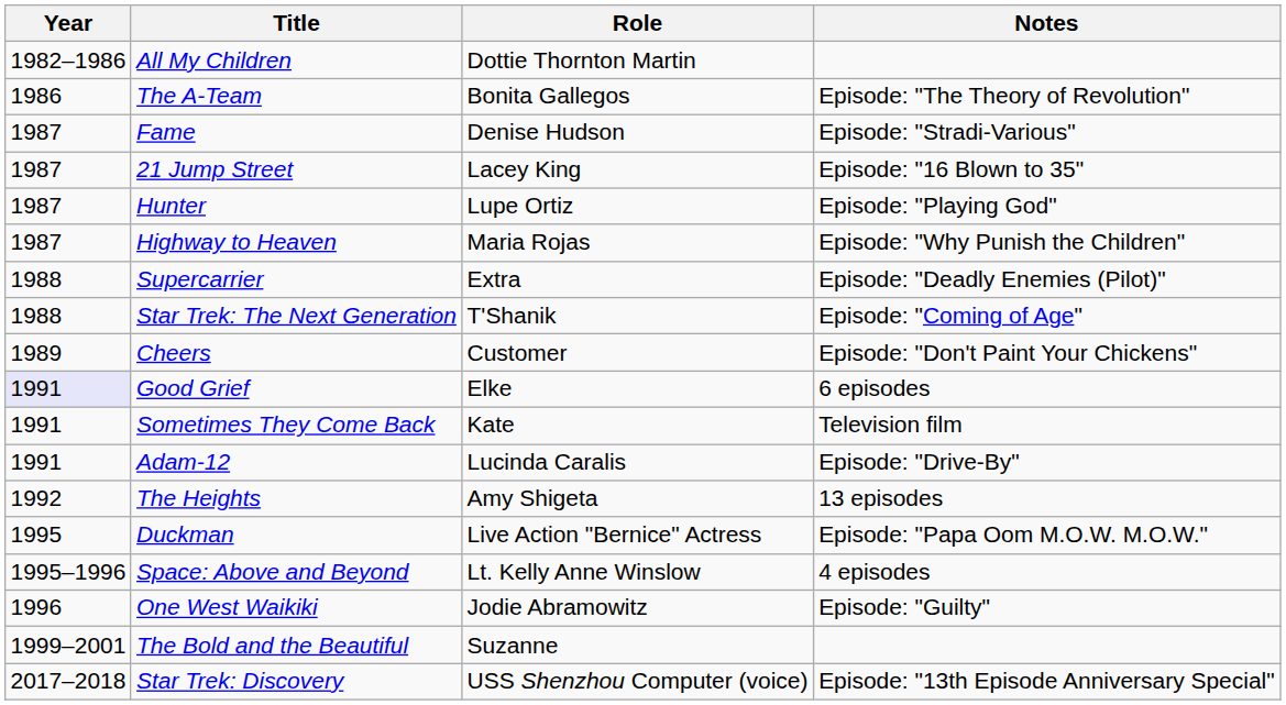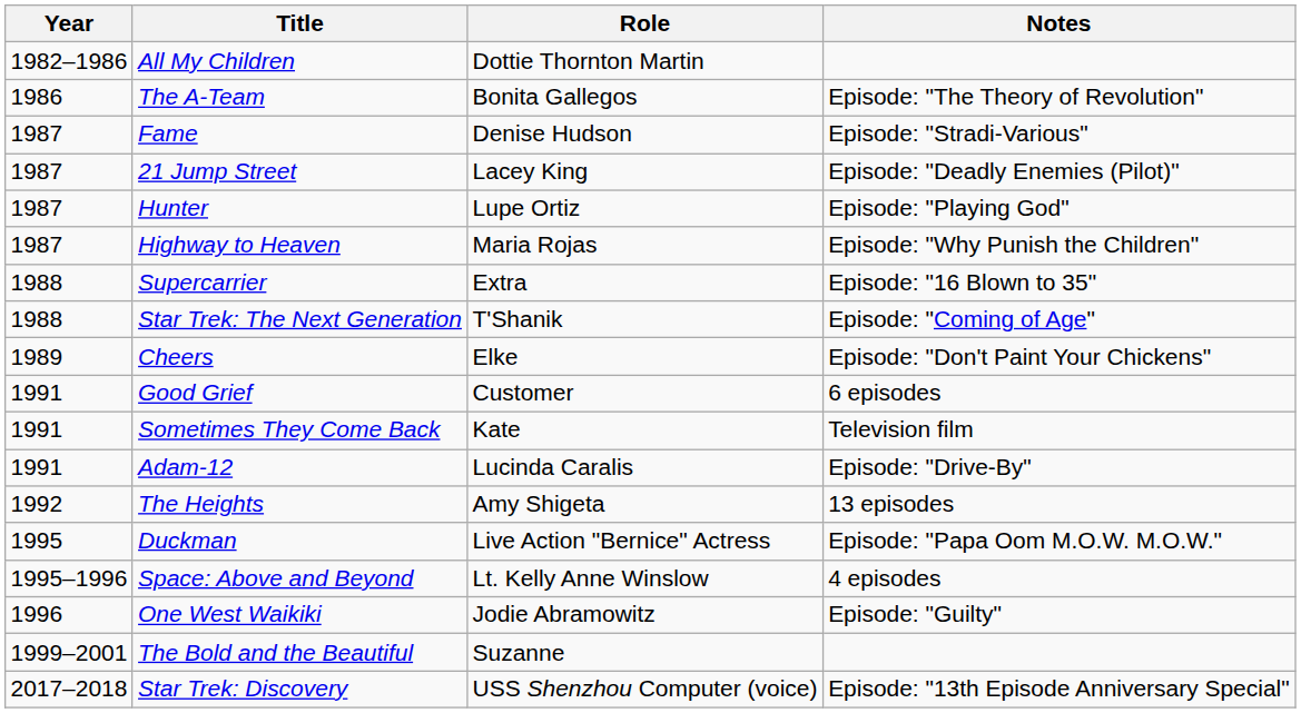 <table class="wikitable sortable">
 <tr>
 <th>Year</th>
 <th>Title</th>
 <th>Role</th>
 <th>Notes</th>
 </tr>
 <tr>
 <td>1982–1986</td>
 <td><em><a href='#'>All My Children</a></em></td>
 <td>Dottie Thornton Martin</td>
 <td></td>
 </tr>
 <tr>
 <td>1986</td>
 <td><em><a href='#'>The A-Team</a></em></td>
 <td>Bonita Gallegos</td>
 <td>Episode: "The Theory of Revolution"</td>
 </tr>
 <tr>
 <td>1987</td>
 <td><em><a href='#'>Fame</a></em></td>
 <td>Denise Hudson</td>
 <td>Episode: "Stradi-Various"</td>
 </tr>
 <tr>
 <td>1987</td>
 <td><em><a href='#'>21 Jump Street</a></em></td>
 <td>Lacey King</td>
-<td>Episode: "16 Blown to 35"</td>
+<td>Episode: "Deadly Enemies (Pilot)"</td>
 </tr>
 <tr>
 <td>1987</td>
 <td><em><a href='#'>Hunter</a></em></td>
 <td>Lupe Ortiz</td>
 <td>Episode: "Playing God"</td>
 </tr>
 <tr>
 <td>1987</td>
 <td><em><a href='#'>Highway to Heaven</a></em></td>
 <td>Maria Rojas</td>
 <td>Episode: "Why Punish the Children"</td>
 </tr>
 <tr>
 <td>1988</td>
 <td><em><a href='#'>Supercarrier</a></em></td>
 <td>Extra</td>
-<td>Episode: "Deadly Enemies (Pilot)"</td>
+<td>Episode: "16 Blown to 35"</td>
 </tr>
 <tr>
 <td>1988</td>
 <td><em><a href='#'>Star Trek: The Next Generation</a></em></td>
 <td>T'Shanik</td>
 <td>Episode: "<a href='#'>Coming of Age</a>"</td>
 </tr>
 <tr>
 <td>1989</td>
 <td><em><a href='#'>Cheers</a></em></td>
-<td>Customer</td>
+<td>Elke</td>
 <td>Episode: "Don't Paint Your Chickens"</td>
 </tr>
 <tr>
-<td style="background: lavender;">1991</td>
+<td>1991</td>
 <td><em><a href='#'>Good Grief</a></em></td>
-<td>Elke</td>
+<td>Customer</td>
 <td>6 episodes</td>
 </tr>
 <tr>
 <td>1991</td>
 <td><em><a href='#'>Sometimes They Come Back</a></em></td>
 <td>Kate</td>
 <td>Television film</td>
 </tr>
 <tr>
 <td>1991</td>
 <td><em><a href='#'>Adam-12</a></em></td>
 <td>Lucinda Caralis</td>
 <td>Episode: "Drive-By"</td>
 </tr>
 <tr>
 <td>1992</td>
 <td><em><a href='#'>The Heights</a></em></td>
 <td>Amy Shigeta</td>
 <td>13 episodes</td>
 </tr>
 <tr>
 <td>1995</td>
 <td><em><a href='#'>Duckman</a></em></td>
 <td>Live Action "Bernice" Actress</td>
 <td>Episode: "Papa Oom M.O.W. M.O.W."</td>
 </tr>
 <tr>
 <td>1995–1996</td>
 <td><em><a href='#'>Space: Above and Beyond</a></em></td>
 <td>Lt. Kelly Anne Winslow</td>
 <td>4 episodes</td>
 </tr>
 <tr>
 <td>1996</td>
 <td><em><a href='#'>One West Waikiki</a></em></td>
 <td>Jodie Abramowitz</td>
 <td>Episode: "Guilty"</td>
 </tr>
 <tr>
 <td>1999–2001</td>
 <td><em><a href='#'>The Bold and the Beautiful</a></em></td>
 <td>Suzanne</td>
 <td></td>
 </tr>
 <tr>
 <td>2017–2018</td>
 <td><em><a href='#'>Star Trek: Discovery</a></em></td>
 <td>USS <em>Shenzhou</em> Computer (voice)</td>
 <td>Episode: "13th Episode Anniversary Special"</td>
 </tr>
 </table>
